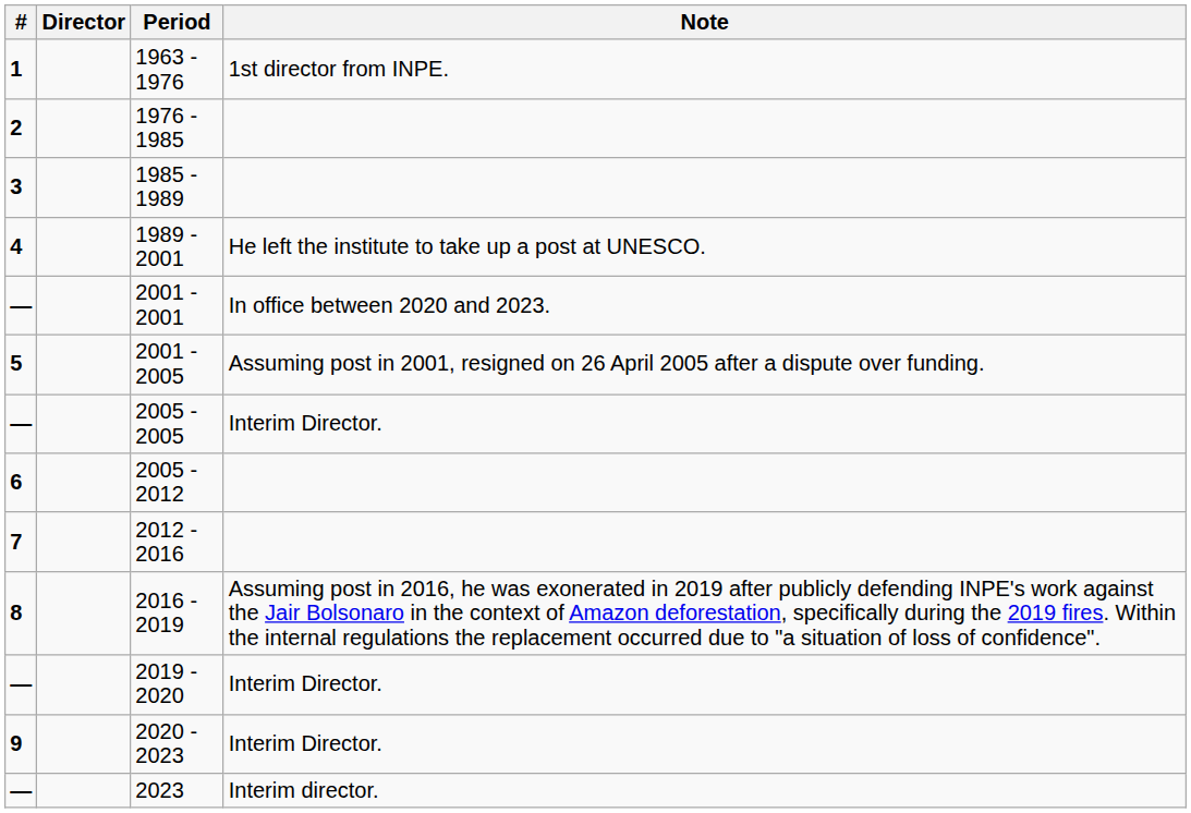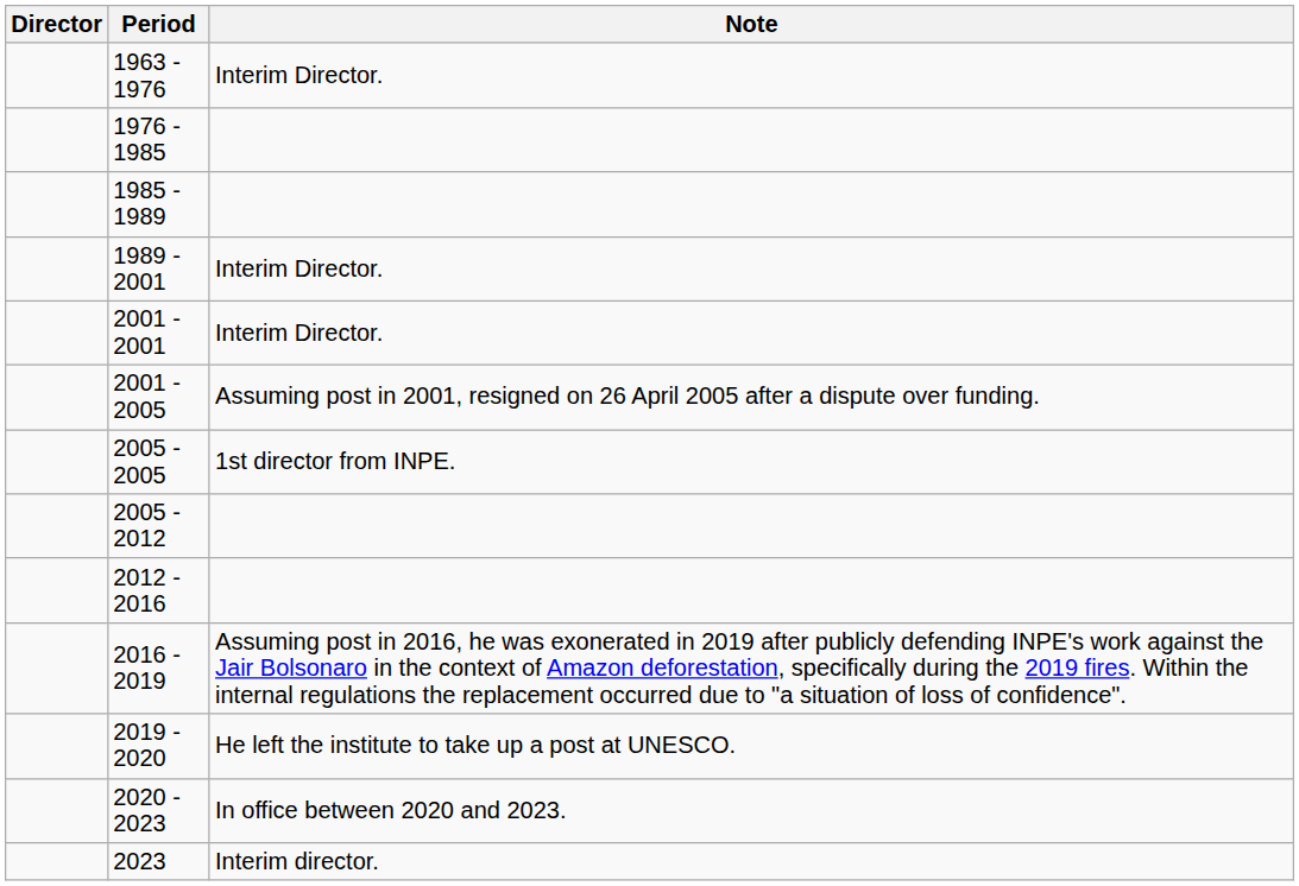 <table class="wikitable">
 <tr>
-<th>#</th>
 <th>Director</th>
 <th>Period</th>
 <th>Note</th>
 </tr>
 <tr>
-<td><strong>1</strong></td>
 <td></td>
 <td>1963 - 1976</td>
-<td>1st director from INPE.</td>
+<td>Interim Director.</td>
 </tr>
 <tr>
-<td><strong>2</strong></td>
 <td></td>
 <td>1976 - 1985</td>
 <td></td>
 </tr>
 <tr>
-<td><strong>3</strong></td>
 <td></td>
 <td>1985 - 1989</td>
 <td></td>
 </tr>
 <tr>
-<td><strong>4</strong></td>
 <td></td>
 <td>1989 - 2001</td>
-<td>He left the institute to take up a post at UNESCO.</td>
+<td>Interim Director.</td>
 </tr>
 <tr>
-<td><strong>—</strong></td>
 <td></td>
 <td>2001 - 2001</td>
-<td>In office between 2020 and 2023.</td>
+<td>Interim Director.</td>
 </tr>
 <tr>
-<td><strong>5</strong></td>
 <td></td>
 <td>2001 - 2005</td>
 <td>Assuming post in 2001, resigned on 26 April 2005 after a dispute over funding.</td>
 </tr>
 <tr>
-<td><strong>—</strong></td>
 <td></td>
 <td>2005 - 2005</td>
-<td>Interim Director.</td>
+<td>1st director from INPE.</td>
 </tr>
 <tr>
-<td><strong>6</strong></td>
 <td></td>
 <td>2005 - 2012</td>
 <td></td>
 </tr>
 <tr>
-<td><strong>7</strong></td>
 <td></td>
 <td>2012 - 2016</td>
 <td></td>
 </tr>
 <tr>
-<td><strong>8</strong></td>
 <td></td>
 <td>2016 - 2019</td>
 <td>Assuming post in 2016, he was exonerated in 2019 after publicly defending INPE's work against the <a href='#'>Jair Bolsonaro</a>  in the context of <a href='#'>Amazon deforestation</a>, specifically during the <a href='#'>2019 fires</a>. Within the internal regulations the replacement occurred due to "a situation of loss of confidence".</td>
 </tr>
 <tr>
-<td><strong>—</strong></td>
 <td></td>
 <td>2019 - 2020</td>
-<td>Interim Director.</td>
+<td>He left the institute to take up a post at UNESCO.</td>
 </tr>
 <tr>
-<td><strong>9</strong></td>
 <td></td>
 <td>2020 - 2023</td>
-<td>Interim Director.</td>
+<td>In office between 2020 and 2023.</td>
 </tr>
 <tr>
-<td><strong>—</strong></td>
 <td></td>
 <td>2023</td>
 <td>Interim director.</td>
 </tr>
 </table>
